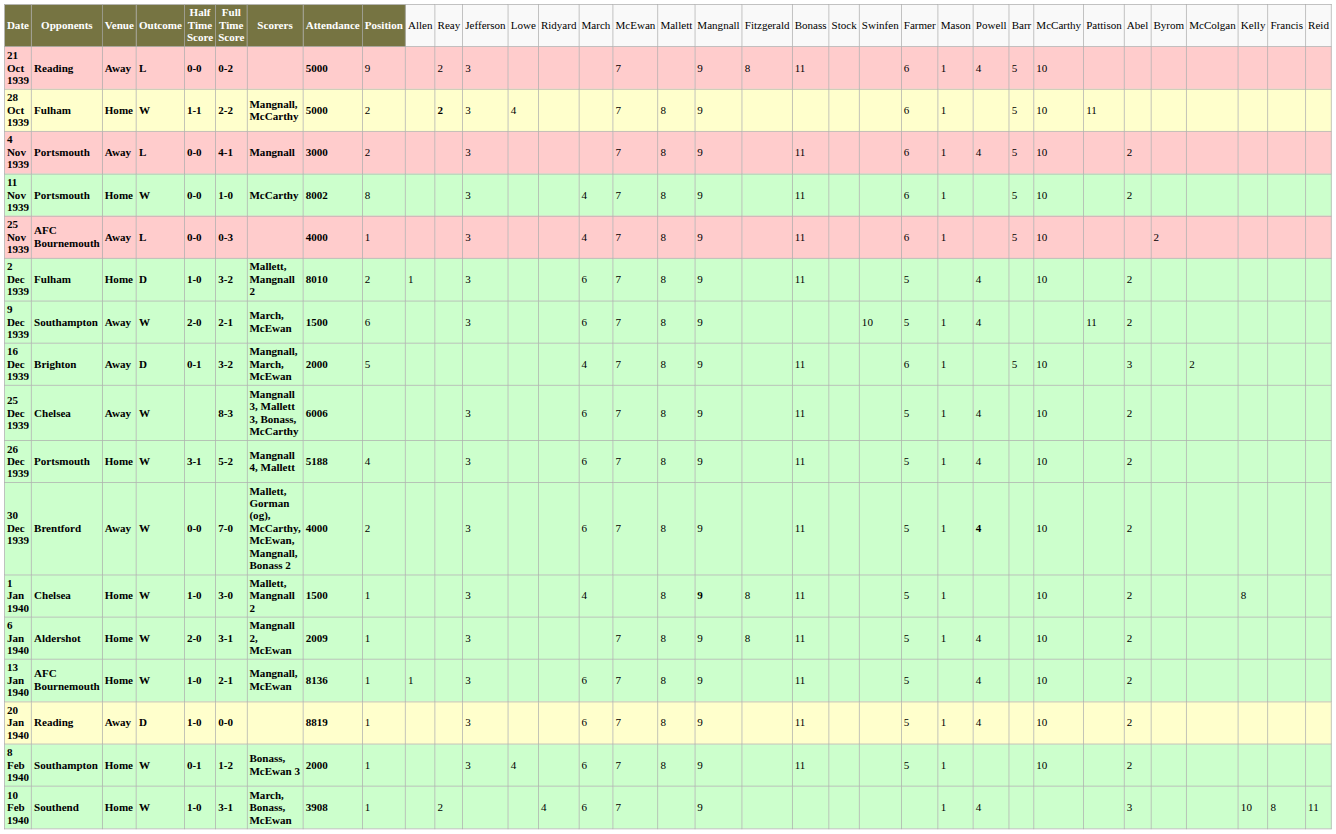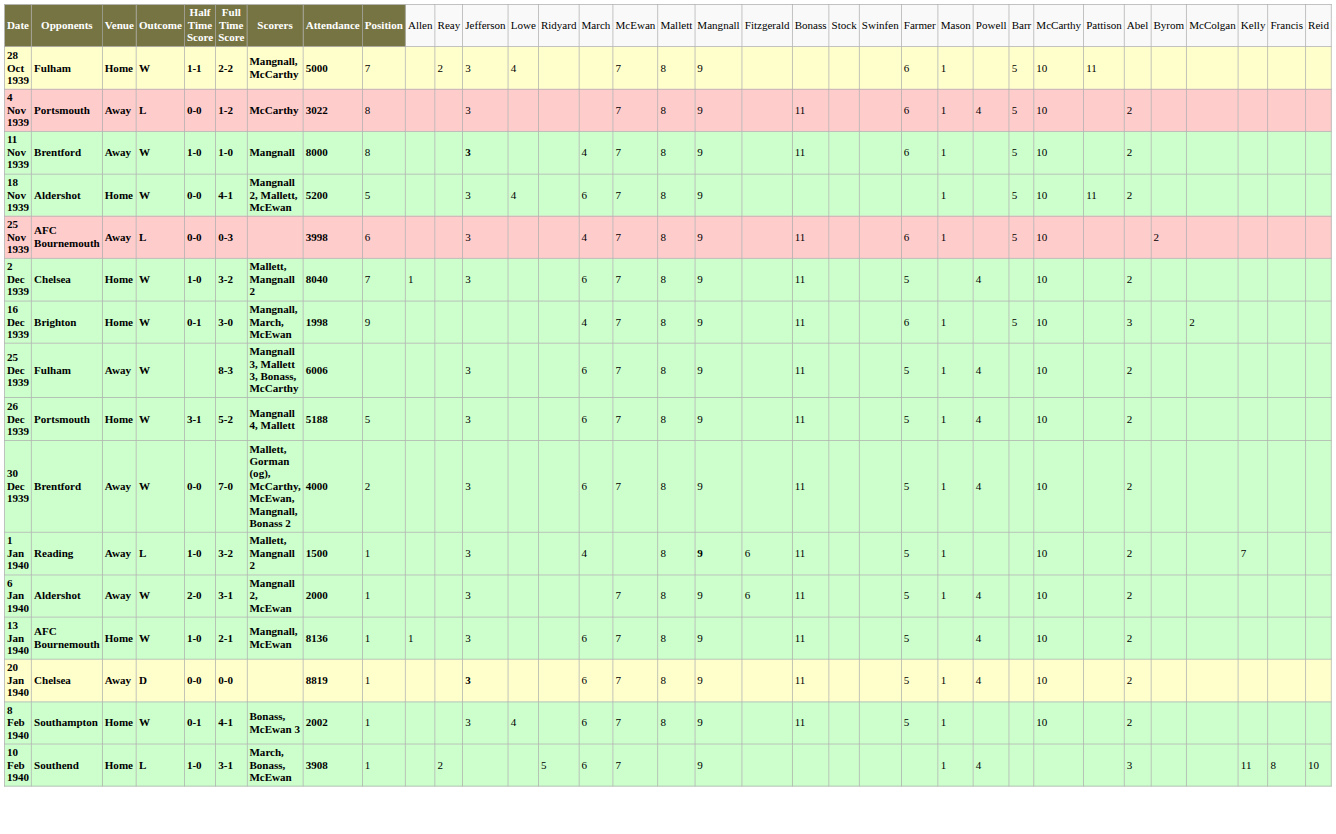 <table class="wikitable">
 <tr>
 <th style="background:#767442; color:#FFFFFF; text-align:center;"><strong>Date</strong></th>
 <th style="background:#767442; color:#FFFFFF; text-align:center;"><strong>Opponents</strong></th>
 <th style="background:#767442; color:#FFFFFF; text-align:center;"><strong>Venue</strong></th>
 <th style="background:#767442; color:#FFFFFF; text-align:center;"><strong>Outcome</strong></th>
 <th style="background:#767442; color:#FFFFFF; text-align:center;"><strong>Half Time Score</strong></th>
 <th style="background:#767442; color:#FFFFFF; text-align:center;"><strong>Full Time Score</strong></th>
 <th style="background:#767442; color:#FFFFFF; text-align:center;"><strong>Scorers</strong></th>
 <th style="background:#767442; color:#FFFFFF; text-align:center;"><strong>Attendance</strong></th>
 <th style="background:#767442; color:#FFFFFF; text-align:center;">Position</th>
 <td>Allen</td>
 <td>Reay</td>
 <td>Jefferson</td>
 <td>Lowe</td>
 <td>Ridyard</td>
 <td>March</td>
 <td>McEwan</td>
 <td>Mallett</td>
 <td>Mangnall</td>
 <td>Fitzgerald</td>
 <td>Bonass</td>
 <td>Stock</td>
 <td>Swinfen</td>
 <td>Farmer</td>
 <td>Mason</td>
 <td>Powell</td>
 <td>Barr</td>
 <td>McCarthy</td>
 <td>Pattison</td>
 <td>Abel</td>
 <td>Byrom</td>
 <td>McColgan</td>
 <td>Kelly</td>
 <td>Francis</td>
 <td>Reid</td>
 </tr>
-<tr bgcolor="#FFCCCC">
-<td><strong>21 Oct 1939</strong></td>
-<td><strong>Reading</strong></td>
-<td><strong>Away</strong></td>
-<td><strong>L</strong></td>
-<td><strong>0-0</strong></td>
-<td><strong>0-2</strong></td>
-<td></td>
-<td><strong>5000</strong></td>
-<td>9</td>
-<td></td>
-<td>2</td>
-<td>3</td>
-<td></td>
-<td></td>
-<td></td>
-<td>7</td>
-<td></td>
-<td>9</td>
-<td>8</td>
-<td>11</td>
-<td></td>
-<td></td>
-<td>6</td>
-<td>1</td>
-<td>4</td>
-<td>5</td>
-<td>10</td>
-<td></td>
-<td></td>
-<td></td>
-<td></td>
-<td></td>
-<td></td>
-<td></td>
-</tr>
 <tr bgcolor="#FFFFCC">
 <td><strong>28 Oct 1939</strong></td>
 <td><strong>Fulham</strong></td>
 <td><strong>Home</strong></td>
 <td><strong>W</strong></td>
 <td><strong>1-1</strong></td>
 <td><strong>2-2</strong></td>
 <td><strong>Mangnall, McCarthy</strong></td>
 <td><strong>5000</strong></td>
+<td>7</td>
+<td></td>
 <td>2</td>
-<td></td>
-<td><strong>2</strong></td>
 <td>3</td>
 <td>4</td>
 <td></td>
 <td></td>
 <td>7</td>
 <td>8</td>
 <td>9</td>
 <td></td>
 <td></td>
 <td></td>
 <td></td>
 <td>6</td>
 <td>1</td>
 <td></td>
 <td>5</td>
 <td>10</td>
 <td>11</td>
 <td></td>
 <td></td>
 <td></td>
 <td></td>
 <td></td>
 <td></td>
 </tr>
 <tr bgcolor="#FFCCCC">
 <td><strong>4 Nov 1939</strong></td>
 <td><strong>Portsmouth</strong></td>
 <td><strong>Away</strong></td>
 <td><strong>L</strong></td>
 <td><strong>0-0</strong></td>
-<td><strong>4-1</strong></td>
-<td><strong>Mangnall</strong></td>
-<td><strong>3000</strong></td>
-<td>2</td>
+<td><strong>1-2</strong></td>
+<td><strong>McCarthy</strong></td>
+<td><strong>3022</strong></td>
+<td>8</td>
 <td></td>
 <td></td>
 <td>3</td>
 <td></td>
 <td></td>
 <td></td>
 <td>7</td>
 <td>8</td>
 <td>9</td>
 <td></td>
 <td>11</td>
 <td></td>
 <td></td>
 <td>6</td>
 <td>1</td>
 <td>4</td>
 <td>5</td>
 <td>10</td>
 <td></td>
 <td>2</td>
 <td></td>
 <td></td>
 <td></td>
 <td></td>
 <td></td>
 </tr>
 <tr bgcolor="#CCFFCC">
 <td><strong>11 Nov 1939</strong></td>
-<td><strong>Portsmouth</strong></td>
-<td><strong>Home</strong></td>
+<td><strong>Brentford</strong></td>
+<td><strong>Away</strong></td>
 <td><strong>W</strong></td>
-<td><strong>0-0</strong></td>
 <td><strong>1-0</strong></td>
-<td><strong>McCarthy</strong></td>
-<td><strong>8002</strong></td>
+<td><strong>1-0</strong></td>
+<td><strong>Mangnall</strong></td>
+<td><strong>8000</strong></td>
 <td>8</td>
 <td></td>
 <td></td>
-<td>3</td>
+<td><strong>3</strong></td>
 <td></td>
 <td></td>
 <td>4</td>
 <td>7</td>
 <td>8</td>
 <td>9</td>
 <td></td>
 <td>11</td>
 <td></td>
 <td></td>
 <td>6</td>
 <td>1</td>
 <td></td>
 <td>5</td>
 <td>10</td>
 <td></td>
 <td>2</td>
 <td></td>
 <td></td>
 <td></td>
 <td></td>
 <td></td>
 </tr>
+<tr bgcolor="#CCFFCC">
+<td><strong>18 Nov 1939</strong></td>
+<td><strong>Aldershot</strong></td>
+<td><strong>Home</strong></td>
+<td><strong>W</strong></td>
+<td><strong>0-0</strong></td>
+<td><strong>4-1</strong></td>
+<td><strong>Mangnall 2, Mallett, McEwan</strong></td>
+<td><strong>5200</strong></td>
+<td>5</td>
+<td></td>
+<td></td>
+<td>3</td>
+<td>4</td>
+<td></td>
+<td>6</td>
+<td>7</td>
+<td>8</td>
+<td>9</td>
+<td></td>
+<td></td>
+<td></td>
+<td></td>
+<td></td>
+<td>1</td>
+<td></td>
+<td>5</td>
+<td>10</td>
+<td>11</td>
+<td>2</td>
+<td></td>
+<td></td>
+<td></td>
+<td></td>
+<td></td>
+</tr>
 <tr bgcolor="#FFCCCC">
 <td><strong>25 Nov 1939</strong></td>
 <td><strong>AFC Bournemouth</strong></td>
 <td><strong>Away</strong></td>
 <td><strong>L</strong></td>
 <td><strong>0-0</strong></td>
 <td><strong>0-3</strong></td>
 <td></td>
-<td><strong>4000</strong></td>
-<td>1</td>
+<td><strong>3998</strong></td>
+<td>6</td>
 <td></td>
 <td></td>
 <td>3</td>
 <td></td>
 <td></td>
 <td>4</td>
 <td>7</td>
 <td>8</td>
 <td>9</td>
 <td></td>
 <td>11</td>
 <td></td>
 <td></td>
 <td>6</td>
 <td>1</td>
 <td></td>
 <td>5</td>
 <td>10</td>
 <td></td>
 <td></td>
 <td>2</td>
 <td></td>
 <td></td>
 <td></td>
 <td></td>
 </tr>
 <tr bgcolor="#CCFFCC">
 <td><strong>2 Dec 1939</strong></td>
-<td><strong>Fulham</strong></td>
+<td><strong>Chelsea</strong></td>
 <td><strong>Home</strong></td>
-<td><strong>D</strong></td>
+<td><strong>W</strong></td>
 <td><strong>1-0</strong></td>
 <td><strong>3-2</strong></td>
 <td><strong>Mallett, Mangnall 2</strong></td>
-<td><strong>8010</strong></td>
-<td>2</td>
+<td><strong>8040</strong></td>
+<td>7</td>
 <td>1</td>
 <td></td>
 <td>3</td>
 <td></td>
 <td></td>
 <td>6</td>
 <td>7</td>
 <td>8</td>
 <td>9</td>
 <td></td>
 <td>11</td>
 <td></td>
 <td></td>
 <td>5</td>
 <td></td>
 <td>4</td>
 <td></td>
 <td>10</td>
 <td></td>
 <td>2</td>
 <td></td>
 <td></td>
 <td></td>
 <td></td>
 <td></td>
 </tr>
 <tr bgcolor="#CCFFCC">
-<td><strong>9 Dec 1939</strong></td>
-<td><strong>Southampton</strong></td>
-<td><strong>Away</strong></td>
-<td><strong>W</strong></td>
-<td><strong>2-0</strong></td>
-<td><strong>2-1</strong></td>
-<td><strong>March, McEwan</strong></td>
-<td><strong>1500</strong></td>
-<td>6</td>
-<td></td>
-<td></td>
-<td>3</td>
-<td></td>
-<td></td>
-<td>6</td>
-<td>7</td>
-<td>8</td>
-<td>9</td>
-<td></td>
-<td></td>
-<td></td>
-<td>10</td>
-<td>5</td>
-<td>1</td>
-<td>4</td>
-<td></td>
-<td></td>
-<td>11</td>
-<td>2</td>
-<td></td>
-<td></td>
-<td></td>
-<td></td>
-<td></td>
-</tr>
-<tr bgcolor="#CCFFCC">
 <td><strong>16 Dec 1939</strong></td>
 <td><strong>Brighton</strong></td>
-<td><strong>Away</strong></td>
-<td><strong>D</strong></td>
+<td><strong>Home</strong></td>
+<td><strong>W</strong></td>
 <td><strong>0-1</strong></td>
-<td><strong>3-2</strong></td>
+<td><strong>3-0</strong></td>
 <td><strong>Mangnall, March, McEwan</strong></td>
-<td><strong>2000</strong></td>
-<td>5</td>
+<td><strong>1998</strong></td>
+<td>9</td>
 <td></td>
 <td></td>
 <td></td>
 <td></td>
 <td></td>
 <td>4</td>
 <td>7</td>
 <td>8</td>
 <td>9</td>
 <td></td>
 <td>11</td>
 <td></td>
 <td></td>
 <td>6</td>
 <td>1</td>
 <td></td>
 <td>5</td>
 <td>10</td>
 <td></td>
 <td>3</td>
 <td></td>
 <td>2</td>
 <td></td>
 <td></td>
 <td></td>
 </tr>
 <tr bgcolor="#CCFFCC">
 <td><strong>25 Dec 1939</strong></td>
-<td><strong>Chelsea</strong></td>
+<td><strong>Fulham</strong></td>
 <td><strong>Away</strong></td>
 <td><strong>W</strong></td>
 <td></td>
 <td><strong>8-3</strong></td>
 <td><strong>Mangnall 3, Mallett 3, Bonass, McCarthy</strong></td>
 <td><strong>6006</strong></td>
 <td></td>
 <td></td>
 <td></td>
 <td>3</td>
 <td></td>
 <td></td>
 <td>6</td>
 <td>7</td>
 <td>8</td>
 <td>9</td>
 <td></td>
 <td>11</td>
 <td></td>
 <td></td>
 <td>5</td>
 <td>1</td>
 <td>4</td>
 <td></td>
 <td>10</td>
 <td></td>
 <td>2</td>
 <td></td>
 <td></td>
 <td></td>
 <td></td>
 <td></td>
 </tr>
 <tr bgcolor="#CCFFCC">
 <td><strong>26 Dec 1939</strong></td>
 <td><strong>Portsmouth</strong></td>
 <td><strong>Home</strong></td>
 <td><strong>W</strong></td>
 <td><strong>3-1</strong></td>
 <td><strong>5-2</strong></td>
 <td><strong>Mangnall 4, Mallett</strong></td>
 <td><strong>5188</strong></td>
-<td>4</td>
+<td>5</td>
 <td></td>
 <td></td>
 <td>3</td>
 <td></td>
 <td></td>
 <td>6</td>
 <td>7</td>
 <td>8</td>
 <td>9</td>
 <td></td>
 <td>11</td>
 <td></td>
 <td></td>
 <td>5</td>
 <td>1</td>
 <td>4</td>
 <td></td>
 <td>10</td>
 <td></td>
 <td>2</td>
 <td></td>
 <td></td>
 <td></td>
 <td></td>
 <td></td>
 </tr>
 <tr bgcolor="#CCFFCC">
 <td><strong>30 Dec 1939</strong></td>
 <td><strong>Brentford</strong></td>
 <td><strong>Away</strong></td>
 <td><strong>W</strong></td>
 <td><strong>0-0</strong></td>
 <td><strong>7-0</strong></td>
 <td><strong>Mallett, Gorman (og), McCarthy, McEwan, Mangnall, Bonass 2</strong></td>
 <td><strong>4000</strong></td>
 <td>2</td>
 <td></td>
 <td></td>
 <td>3</td>
 <td></td>
 <td></td>
 <td>6</td>
 <td>7</td>
 <td>8</td>
 <td>9</td>
 <td></td>
 <td>11</td>
 <td></td>
 <td></td>
 <td>5</td>
 <td>1</td>
-<td><strong>4</strong></td>
+<td>4</td>
 <td></td>
 <td>10</td>
 <td></td>
 <td>2</td>
 <td></td>
 <td></td>
 <td></td>
 <td></td>
 <td></td>
 </tr>
 <tr bgcolor="#CCFFCC">
 <td><strong>1 Jan 1940</strong></td>
-<td><strong>Chelsea</strong></td>
-<td><strong>Home</strong></td>
-<td><strong>W</strong></td>
+<td><strong>Reading</strong></td>
+<td><strong>Away</strong></td>
+<td><strong>L</strong></td>
 <td><strong>1-0</strong></td>
-<td><strong>3-0</strong></td>
+<td><strong>3-2</strong></td>
 <td><strong>Mallett, Mangnall 2</strong></td>
 <td><strong>1500</strong></td>
 <td>1</td>
 <td></td>
 <td></td>
 <td>3</td>
 <td></td>
 <td></td>
 <td>4</td>
 <td></td>
 <td>8</td>
 <td><strong>9</strong></td>
-<td>8</td>
+<td>6</td>
 <td>11</td>
 <td></td>
 <td></td>
 <td>5</td>
 <td>1</td>
 <td></td>
 <td></td>
 <td>10</td>
 <td></td>
 <td>2</td>
 <td></td>
 <td></td>
-<td>8</td>
+<td>7</td>
 <td></td>
 <td></td>
 </tr>
 <tr bgcolor="#CCFFCC">
 <td><strong>6 Jan 1940</strong></td>
 <td><strong>Aldershot</strong></td>
-<td><strong>Home</strong></td>
+<td><strong>Away</strong></td>
 <td><strong>W</strong></td>
 <td><strong>2-0</strong></td>
 <td><strong>3-1</strong></td>
 <td><strong>Mangnall 2, McEwan</strong></td>
-<td><strong>2009</strong></td>
+<td><strong>2000</strong></td>
 <td>1</td>
 <td></td>
 <td></td>
 <td>3</td>
 <td></td>
 <td></td>
 <td></td>
 <td>7</td>
 <td>8</td>
 <td>9</td>
-<td>8</td>
+<td>6</td>
 <td>11</td>
 <td></td>
 <td></td>
 <td>5</td>
 <td>1</td>
 <td>4</td>
 <td></td>
 <td>10</td>
 <td></td>
 <td>2</td>
 <td></td>
 <td></td>
 <td></td>
 <td></td>
 <td></td>
 </tr>
 <tr bgcolor="#CCFFCC">
 <td><strong>13 Jan 1940</strong></td>
 <td><strong>AFC Bournemouth</strong></td>
 <td><strong>Home</strong></td>
 <td><strong>W</strong></td>
 <td><strong>1-0</strong></td>
 <td><strong>2-1</strong></td>
 <td><strong>Mangnall, McEwan</strong></td>
 <td><strong>8136</strong></td>
 <td>1</td>
 <td>1</td>
 <td></td>
 <td>3</td>
 <td></td>
 <td></td>
 <td>6</td>
 <td>7</td>
 <td>8</td>
 <td>9</td>
 <td></td>
 <td>11</td>
 <td></td>
 <td></td>
 <td>5</td>
 <td></td>
 <td>4</td>
 <td></td>
 <td>10</td>
 <td></td>
 <td>2</td>
 <td></td>
 <td></td>
 <td></td>
 <td></td>
 <td></td>
 </tr>
 <tr bgcolor="#FFFFCC">
 <td><strong>20 Jan 1940</strong></td>
-<td><strong>Reading</strong></td>
+<td><strong>Chelsea</strong></td>
 <td><strong>Away</strong></td>
 <td><strong>D</strong></td>
-<td><strong>1-0</strong></td>
+<td><strong>0-0</strong></td>
 <td><strong>0-0</strong></td>
 <td></td>
 <td><strong>8819</strong></td>
 <td>1</td>
 <td></td>
 <td></td>
-<td>3</td>
+<td><strong>3</strong></td>
 <td></td>
 <td></td>
 <td>6</td>
 <td>7</td>
 <td>8</td>
 <td>9</td>
 <td></td>
 <td>11</td>
 <td></td>
 <td></td>
 <td>5</td>
 <td>1</td>
 <td>4</td>
 <td></td>
 <td>10</td>
 <td></td>
 <td>2</td>
 <td></td>
 <td></td>
 <td></td>
 <td></td>
 <td></td>
 </tr>
 <tr bgcolor="#CCFFCC">
 <td><strong>8 Feb 1940</strong></td>
 <td><strong>Southampton</strong></td>
 <td><strong>Home</strong></td>
 <td><strong>W</strong></td>
 <td><strong>0-1</strong></td>
-<td><strong>1-2</strong></td>
+<td><strong>4-1</strong></td>
 <td><strong>Bonass, McEwan 3</strong></td>
-<td><strong>2000</strong></td>
+<td><strong>2002</strong></td>
 <td>1</td>
 <td></td>
 <td></td>
 <td>3</td>
 <td>4</td>
 <td></td>
 <td>6</td>
 <td>7</td>
 <td>8</td>
 <td>9</td>
 <td></td>
 <td>11</td>
 <td></td>
 <td></td>
 <td>5</td>
 <td>1</td>
 <td></td>
 <td></td>
 <td>10</td>
 <td></td>
 <td>2</td>
 <td></td>
 <td></td>
 <td></td>
 <td></td>
 <td></td>
 </tr>
 <tr bgcolor="#CCFFCC">
 <td><strong>10 Feb 1940</strong></td>
 <td><strong>Southend</strong></td>
 <td><strong>Home</strong></td>
-<td><strong>W</strong></td>
+<td><strong>L</strong></td>
 <td><strong>1-0</strong></td>
 <td><strong>3-1</strong></td>
 <td><strong>March, Bonass, McEwan</strong></td>
 <td><strong>3908</strong></td>
 <td>1</td>
 <td></td>
 <td>2</td>
 <td></td>
 <td></td>
-<td>4</td>
+<td>5</td>
 <td>6</td>
 <td>7</td>
 <td></td>
 <td>9</td>
 <td></td>
 <td></td>
 <td></td>
 <td></td>
 <td></td>
 <td>1</td>
 <td>4</td>
 <td></td>
 <td></td>
 <td></td>
 <td>3</td>
 <td></td>
 <td></td>
+<td>11</td>
+<td>8</td>
 <td>10</td>
-<td>8</td>
-<td>11</td>
 </tr>
 </table>
